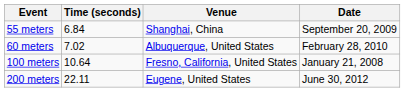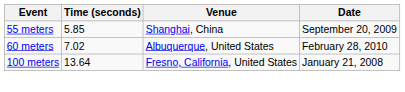 <table class=wikitable style="font-size: 95%;">
 <tr>
 <th>Event</th>
 <th>Time (seconds)</th>
 <th>Venue</th>
 <th>Date</th>
 </tr>
 <tr>
 <td><a href='#'>55 meters</a></td>
-<td>6.84</td>
+<td>5.85</td>
 <td><a href='#'>Shanghai</a>, China</td>
 <td>September 20, 2009</td>
 </tr>
 <tr>
 <td><a href='#'>60 meters</a></td>
 <td>7.02</td>
 <td><a href='#'>Albuquerque</a>, United States</td>
 <td>February 28, 2010</td>
 </tr>
 <tr>
 <td><a href='#'>100 meters</a></td>
-<td>10.64</td>
+<td>13.64</td>
 <td><a href='#'>Fresno, California</a>, United States</td>
 <td>January 21, 2008</td>
 </tr>
-<tr>
-<td><a href='#'>200 meters</a></td>
-<td>22.11</td>
-<td><a href='#'>Eugene</a>, United States</td>
-<td>June 30, 2012</td>
-</tr>
 </table>
